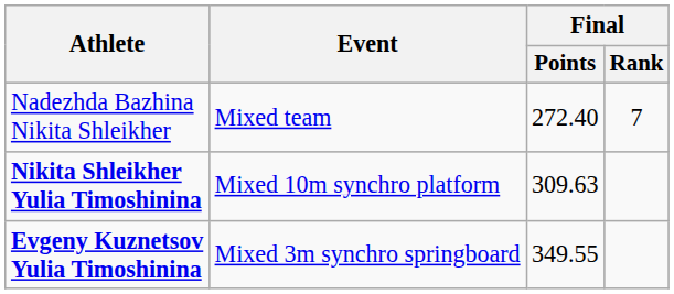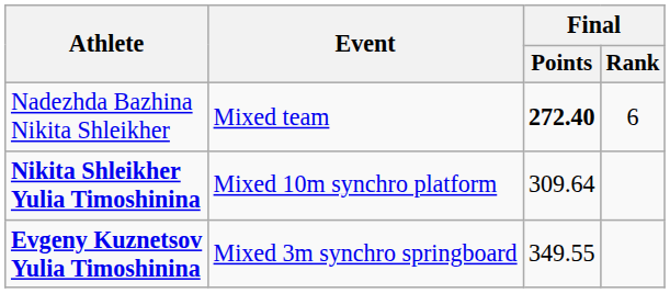 <table class=wikitable style="font-size:90%">
 <tr>
 <th rowspan="2">Athlete</th>
 <th rowspan="2">Event</th>
 <th colspan="2">Final</th>
 </tr>
 <tr style="font-size:95%">
 <th>Points</th>
 <th>Rank</th>
 </tr>
 <tr align=center>
 <td align=left><a href='#'>Nadezhda Bazhina</a><br><a href='#'>Nikita Shleikher</a></td>
 <td align=left><a href='#'>Mixed team</a></td>
-<td>272.40</td>
-<td>7</td>
+<td><strong>272.40</strong></td>
+<td>6</td>
 </tr>
 <tr align=center>
 <td align=left><strong><a href='#'>Nikita Shleikher</a><br><a href='#'>Yulia Timoshinina</a></strong></td>
 <td align=left><a href='#'>Mixed 10m synchro platform</a></td>
-<td>309.63</td>
+<td>309.64</td>
 <td></td>
 </tr>
 <tr align=center>
 <td align=left><strong><a href='#'>Evgeny Kuznetsov</a><br><a href='#'>Yulia Timoshinina</a></strong></td>
 <td align=left><a href='#'>Mixed 3m synchro springboard</a></td>
 <td>349.55</td>
 <td></td>
 </tr>
 </table>
